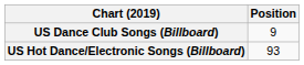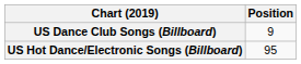 <table class="wikitable sortable plainrowheaders" style="text-align:center">
 <tr>
 <th scope="col">Chart (2019)</th>
 <th scope="col">Position</th>
 </tr>
 <tr>
 <th scope="row">US Dance Club Songs (<em>Billboard</em>)</th>
 <td>9</td>
 </tr>
 <tr>
 <th scope="row">US Hot Dance/Electronic Songs (<em>Billboard</em>)</th>
-<td>93</td>
+<td>95</td>
 </tr>
 </table>
